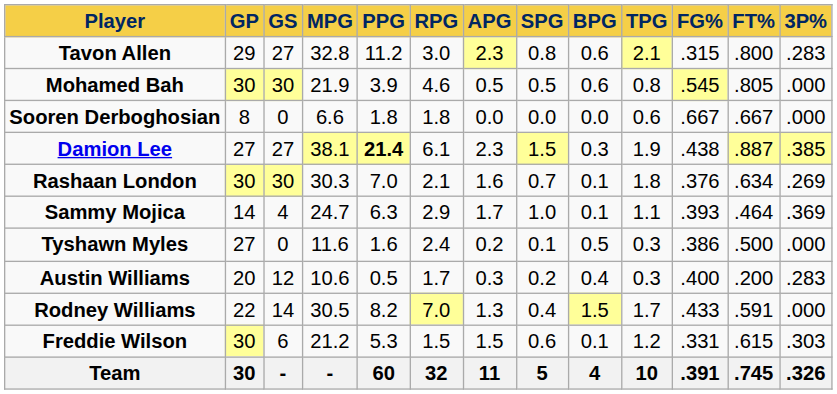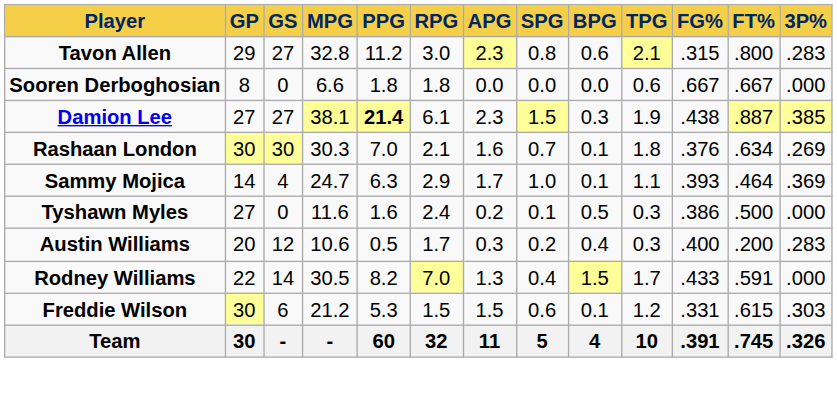 <table class="wikitable sortable" style="font-size: 95%;text-align:center">
 <tr>
 <th style="background:#F5CF47;color:#002663;">Player</th>
 <th style="background:#F5CF47;color:#002663;">GP</th>
 <th style="background:#F5CF47;color:#002663;">GS</th>
 <th style="background:#F5CF47;color:#002663;">MPG</th>
 <th style="background:#F5CF47;color:#002663;">PPG</th>
 <th style="background:#F5CF47;color:#002663;">RPG</th>
 <th style="background:#F5CF47;color:#002663;">APG</th>
 <th style="background:#F5CF47;color:#002663;">SPG</th>
 <th style="background:#F5CF47;color:#002663;">BPG</th>
 <th style="background:#F5CF47;color:#002663;">TPG</th>
 <th style="background:#F5CF47;color:#002663;">FG%</th>
 <th style="background:#F5CF47;color:#002663;">FT%</th>
 <th style="background:#F5CF47;color:#002663;">3P%</th>
 </tr>
 <tr>
 <td data-sort-value="Allen, Tavon"><strong>Tavon Allen</strong></td>
 <td>29</td>
 <td>27</td>
 <td>32.8</td>
 <td>11.2</td>
 <td>3.0</td>
 <td style="background:#FFFF99">2.3</td>
 <td>0.8</td>
 <td>0.6</td>
 <td style="background:#FFFF99">2.1</td>
 <td>.315</td>
 <td>.800</td>
 <td>.283</td>
-</tr>
-<tr>
-<td data-sort-value="Bah, Mohamed"><strong>Mohamed Bah</strong></td>
-<td style="background:#FFFF99">30</td>
-<td style="background:#FFFF99">30</td>
-<td>21.9</td>
-<td>3.9</td>
-<td>4.6</td>
-<td>0.5</td>
-<td>0.5</td>
-<td>0.6</td>
-<td>0.8</td>
-<td style="background:#FFFF99">.545</td>
-<td>.805</td>
-<td>.000</td>
 </tr>
 <tr>
 <td data-sort-value="Derboghosian, Sooren"><strong>Sooren Derboghosian</strong></td>
 <td>8</td>
 <td>0</td>
 <td>6.6</td>
 <td>1.8</td>
 <td>1.8</td>
 <td>0.0</td>
 <td>0.0</td>
 <td>0.0</td>
 <td>0.6</td>
 <td>.667</td>
 <td>.667</td>
 <td>.000</td>
 </tr>
 <tr>
 <td data-sort-value="Lee, Damion"><strong><a href='#'>Damion Lee</a></strong></td>
 <td>27</td>
 <td>27</td>
 <td style="background:#FFFF99">38.1</td>
 <td style="background:#FFFF99"><strong>21.4</strong></td>
 <td>6.1</td>
 <td>2.3</td>
 <td style="background:#FFFF99">1.5</td>
 <td>0.3</td>
 <td>1.9</td>
 <td>.438</td>
 <td style="background:#FFFF99">.887</td>
 <td style="background:#FFFF99">.385</td>
 </tr>
 <tr>
 <td data-sort-value="London, Rashaan"><strong>Rashaan London</strong></td>
 <td style="background:#FFFF99">30</td>
 <td style="background:#FFFF99">30</td>
 <td>30.3</td>
 <td>7.0</td>
 <td>2.1</td>
 <td>1.6</td>
 <td>0.7</td>
 <td>0.1</td>
 <td>1.8</td>
 <td>.376</td>
 <td>.634</td>
 <td>.269</td>
 </tr>
 <tr>
 <td data-sort-value="Mojica, Sammy"><strong>Sammy Mojica</strong></td>
 <td>14</td>
 <td>4</td>
 <td>24.7</td>
 <td>6.3</td>
 <td>2.9</td>
 <td>1.7</td>
 <td>1.0</td>
 <td>0.1</td>
 <td>1.1</td>
 <td>.393</td>
 <td>.464</td>
 <td>.369</td>
 </tr>
 <tr>
 <td data-sort-value="Myles, Tyshawn"><strong>Tyshawn Myles</strong></td>
 <td>27</td>
 <td>0</td>
 <td>11.6</td>
 <td>1.6</td>
 <td>2.4</td>
 <td>0.2</td>
 <td>0.1</td>
 <td>0.5</td>
 <td>0.3</td>
 <td>.386</td>
 <td>.500</td>
 <td>.000</td>
 </tr>
 <tr>
 <td data-sort-value="Williams, Austin"><strong>Austin Williams</strong></td>
 <td>20</td>
 <td>12</td>
 <td>10.6</td>
 <td>0.5</td>
 <td>1.7</td>
 <td>0.3</td>
 <td>0.2</td>
 <td>0.4</td>
 <td>0.3</td>
 <td>.400</td>
 <td>.200</td>
 <td>.283</td>
 </tr>
 <tr>
 <td data-sort-value="Williams, Rodney"><strong>Rodney Williams</strong></td>
 <td>22</td>
 <td>14</td>
 <td>30.5</td>
 <td>8.2</td>
 <td style="background:#FFFF99">7.0</td>
 <td>1.3</td>
 <td>0.4</td>
 <td style="background:#FFFF99">1.5</td>
 <td>1.7</td>
 <td>.433</td>
 <td>.591</td>
 <td>.000</td>
 </tr>
 <tr>
 <td data-sort-value="Wilson, Freddie"><strong>Freddie Wilson</strong></td>
 <td style="background:#FFFF99">30</td>
 <td>6</td>
 <td>21.2</td>
 <td>5.3</td>
 <td>1.5</td>
 <td>1.5</td>
 <td>0.6</td>
 <td>0.1</td>
 <td>1.2</td>
 <td>.331</td>
 <td>.615</td>
 <td>.303</td>
 </tr>
 <tr>
 <th>Team</th>
 <th>30</th>
 <th>-</th>
 <th>-</th>
 <th>60</th>
 <th>32</th>
 <th>11</th>
 <th>5</th>
 <th>4</th>
 <th>10</th>
 <th>.391</th>
 <th>.745</th>
 <th>.326</th>
 </tr>
 </table>
